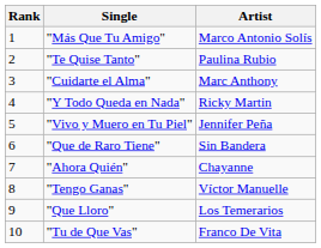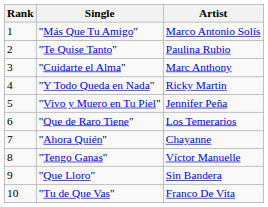 <table class="wikitable sortable">
 <tr>
 <th>Rank</th>
 <th>Single</th>
 <th>Artist</th>
 </tr>
 <tr>
 <td>1</td>
 <td>"<a href='#'>Más Que Tu Amigo</a>"</td>
 <td><a href='#'>Marco Antonio Solís</a></td>
 </tr>
 <tr>
 <td>2</td>
 <td>"<a href='#'>Te Quise Tanto</a>"</td>
 <td><a href='#'>Paulina Rubio</a></td>
 </tr>
 <tr>
 <td>3</td>
 <td>"<a href='#'>Cuidarte el Alma</a>"</td>
 <td><a href='#'>Marc Anthony</a></td>
 </tr>
 <tr>
 <td>4</td>
 <td>"<a href='#'>Y Todo Queda en Nada</a>"</td>
 <td><a href='#'>Ricky Martin</a></td>
 </tr>
 <tr>
 <td>5</td>
 <td>"<a href='#'>Vivo y Muero en Tu Piel</a>"</td>
 <td><a href='#'>Jennifer Peña</a></td>
 </tr>
 <tr>
 <td>6</td>
 <td>"<a href='#'>Que de Raro Tiene</a>"</td>
-<td><a href='#'>Sin Bandera</a></td>
+<td><a href='#'>Los Temerarios</a></td>
 </tr>
 <tr>
 <td>7</td>
 <td>"<a href='#'>Ahora Quién</a>"</td>
 <td><a href='#'>Chayanne</a></td>
 </tr>
 <tr>
 <td>8</td>
 <td>"<a href='#'>Tengo Ganas</a>"</td>
 <td><a href='#'>Víctor Manuelle</a></td>
 </tr>
 <tr>
 <td>9</td>
 <td>"<a href='#'>Que Lloro</a>"</td>
-<td><a href='#'>Los Temerarios</a></td>
+<td><a href='#'>Sin Bandera</a></td>
 </tr>
 <tr>
 <td>10</td>
 <td>"<a href='#'>Tu de Que Vas</a>"</td>
 <td><a href='#'>Franco De Vita</a></td>
 </tr>
 </table>
